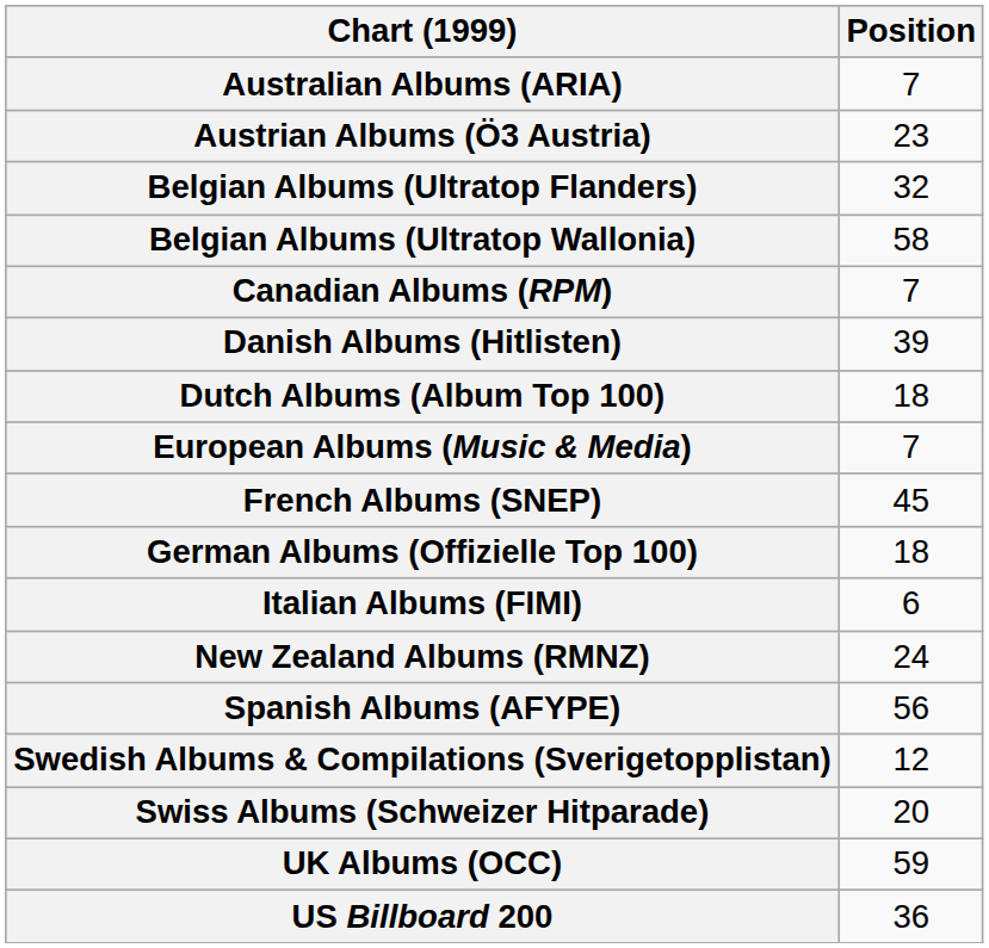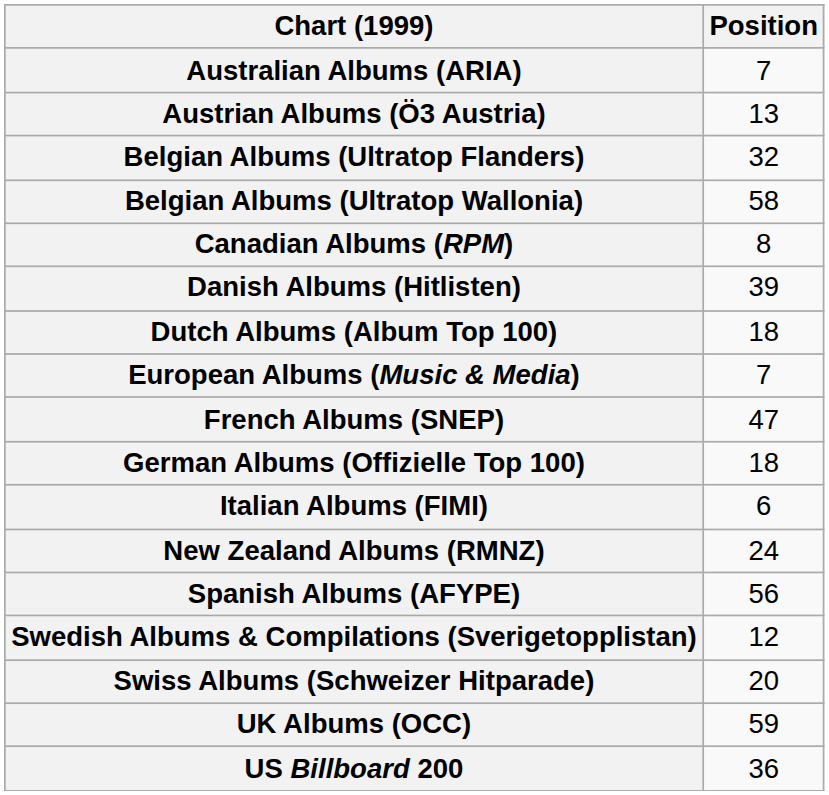 <table class="wikitable sortable plainrowheaders" style="text-align:center;">
 <tr>
 <th scope="column">Chart (1999)</th>
 <th scope="column">Position</th>
 </tr>
 <tr>
 <th scope="row">Australian Albums (ARIA)</th>
 <td>7</td>
 </tr>
 <tr>
 <th scope="row">Austrian Albums (Ö3 Austria)</th>
-<td>23</td>
+<td>13</td>
 </tr>
 <tr>
 <th scope="row">Belgian Albums (Ultratop Flanders)</th>
 <td>32</td>
 </tr>
 <tr>
 <th scope="row">Belgian Albums (Ultratop Wallonia)</th>
 <td>58</td>
 </tr>
 <tr>
 <th scope="row">Canadian Albums (<em>RPM</em>)</th>
-<td>7</td>
+<td>8</td>
 </tr>
 <tr>
 <th scope="row">Danish Albums (Hitlisten)</th>
 <td>39</td>
 </tr>
 <tr>
 <th scope="row">Dutch Albums (Album Top 100)</th>
 <td>18</td>
 </tr>
 <tr>
 <th scope="row">European Albums (<em>Music & Media</em>)</th>
 <td>7</td>
 </tr>
 <tr>
 <th scope="row">French Albums (SNEP)</th>
-<td>45</td>
+<td>47</td>
 </tr>
 <tr>
 <th scope="row">German Albums (Offizielle Top 100)</th>
 <td>18</td>
 </tr>
 <tr>
 <th scope="row">Italian Albums (FIMI)</th>
 <td>6</td>
 </tr>
 <tr>
 <th scope="row">New Zealand Albums (RMNZ)</th>
 <td>24</td>
 </tr>
 <tr>
 <th scope="row">Spanish Albums (AFYPE)</th>
 <td>56</td>
 </tr>
 <tr>
 <th scope="row">Swedish Albums & Compilations (Sverigetopplistan)</th>
 <td>12</td>
 </tr>
 <tr>
 <th scope="row">Swiss Albums (Schweizer Hitparade)</th>
 <td>20</td>
 </tr>
 <tr>
 <th scope="row">UK Albums (OCC)</th>
 <td>59</td>
 </tr>
 <tr>
 <th scope="row">US <em>Billboard</em> 200</th>
 <td>36</td>
 </tr>
 </table>
